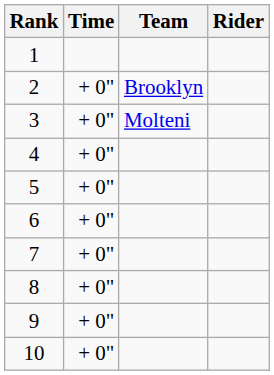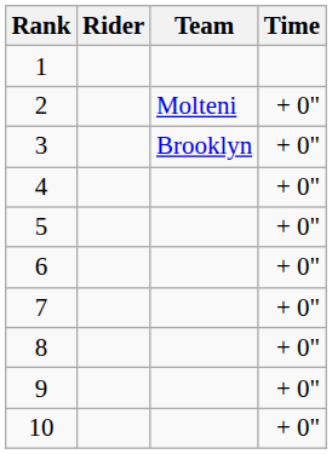 <table class="wikitable">
 <tr>
 <th scope="col">Rank</th>
+<th scope="col">Rider</th>
+<th scope="col">Team</th>
 <th scope="col">Time</th>
-<th scope="col">Team</th>
-<th scope="col">Rider</th>
 </tr>
 <tr>
 <td style="text-align:center;">1</td>
-<td style="text-align:right;"></td>
 <td></td>
 <td></td>
+<td style="text-align:right;"></td>
 </tr>
 <tr>
 <td style="text-align:center;">2</td>
+<td></td>
+<td><a href='#'>Molteni</a></td>
 <td style="text-align:right;">+ 0"</td>
-<td><a href='#'>Brooklyn</a></td>
-<td></td>
 </tr>
 <tr>
 <td style="text-align:center;">3</td>
+<td></td>
+<td><a href='#'>Brooklyn</a></td>
 <td style="text-align:right;">+ 0"</td>
-<td><a href='#'>Molteni</a></td>
-<td></td>
 </tr>
 <tr>
 <td style="text-align:center;">4</td>
-<td style="text-align:right;">+ 0"</td>
 <td></td>
 <td></td>
+<td style="text-align:right;">+ 0"</td>
 </tr>
 <tr>
 <td style="text-align:center;">5</td>
-<td style="text-align:right;">+ 0"</td>
 <td></td>
 <td></td>
+<td style="text-align:right;">+ 0"</td>
 </tr>
 <tr>
 <td style="text-align:center;">6</td>
-<td style="text-align:right;">+ 0"</td>
 <td></td>
 <td></td>
+<td style="text-align:right;">+ 0"</td>
 </tr>
 <tr>
 <td style="text-align:center;">7</td>
-<td style="text-align:right;">+ 0"</td>
 <td></td>
 <td></td>
+<td style="text-align:right;">+ 0"</td>
 </tr>
 <tr>
 <td style="text-align:center;">8</td>
-<td style="text-align:right;">+ 0"</td>
 <td></td>
 <td></td>
+<td style="text-align:right;">+ 0"</td>
 </tr>
 <tr>
 <td style="text-align:center;">9</td>
-<td style="text-align:right;">+ 0"</td>
 <td></td>
 <td></td>
+<td style="text-align:right;">+ 0"</td>
 </tr>
 <tr>
 <td style="text-align:center;">10</td>
-<td style="text-align:right;">+ 0"</td>
 <td></td>
 <td></td>
+<td style="text-align:right;">+ 0"</td>
 </tr>
 </table>
